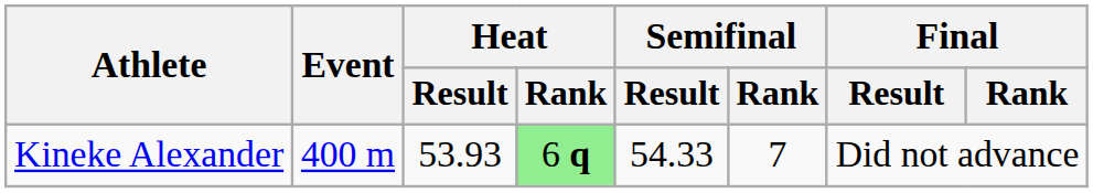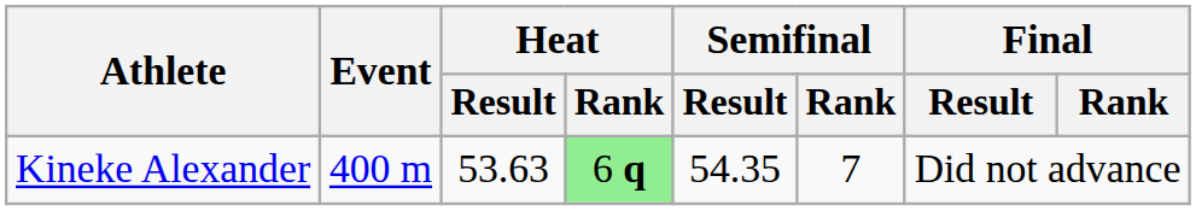 <table class="wikitable" style="font-size:90%">
 <tr>
 <th rowspan=2>Athlete</th>
 <th rowspan=2>Event</th>
 <th colspan=2>Heat</th>
 <th colspan=2>Semifinal</th>
 <th colspan=2>Final</th>
 </tr>
 <tr style="font-size:95%">
 <th>Result</th>
 <th>Rank</th>
 <th>Result</th>
 <th>Rank</th>
 <th>Result</th>
 <th>Rank</th>
 </tr>
 <tr align=center>
 <td align=left><a href='#'>Kineke Alexander</a></td>
 <td align=left><a href='#'>400 m</a></td>
-<td>53.93</td>
+<td>53.63</td>
 <td style="background: lightgreen;">6 <strong>q</strong></td>
-<td>54.33</td>
+<td>54.35</td>
 <td>7</td>
 <td colspan=2>Did not advance</td>
 </tr>
 </table>
